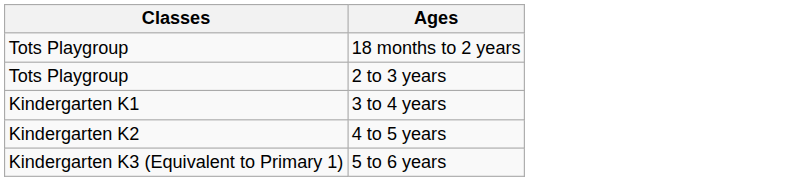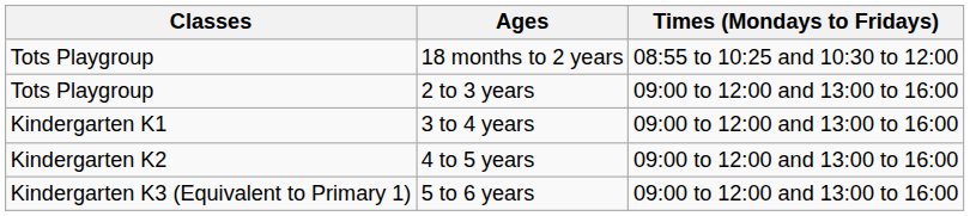 <table class="wikitable">
 <tr>
 <th>Classes</th>
 <th>Ages</th>
+<th>Times (Mondays to Fridays)</th>
 </tr>
 <tr>
 <td>Tots Playgroup</td>
 <td>18 months to 2 years</td>
+<td>08:55 to 10:25 and 10:30 to 12:00</td>
 </tr>
 <tr>
 <td>Tots Playgroup</td>
 <td>2 to 3 years</td>
+<td>09:00 to 12:00 and 13:00 to 16:00</td>
 </tr>
 <tr>
 <td>Kindergarten K1</td>
 <td>3 to 4 years</td>
+<td>09:00 to 12:00 and 13:00 to 16:00</td>
 </tr>
 <tr>
 <td>Kindergarten K2</td>
 <td>4 to 5 years</td>
+<td>09:00 to 12:00 and 13:00 to 16:00</td>
 </tr>
 <tr>
 <td>Kindergarten K3 (Equivalent to Primary 1)</td>
 <td>5 to 6 years</td>
+<td>09:00 to 12:00 and 13:00 to 16:00</td>
 </tr>
 </table>
